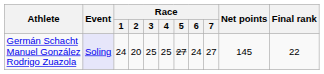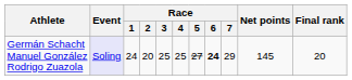 <table class="wikitable" style="font-size:90%">
 <tr>
 <th rowspan=2>Athlete</th>
 <th rowspan=2>Event</th>
 <th colspan=7>Race</th>
 <th rowspan=2>Net points</th>
 <th rowspan=2>Final rank</th>
 </tr>
 <tr style="font-size:95%">
 <th>1</th>
 <th>2</th>
 <th>3</th>
 <th>4</th>
 <th>5</th>
 <th>6</th>
 <th>7</th>
 </tr>
 <tr align=center>
 <td align=left><a href='#'>Germán Schacht</a><br><a href='#'>Manuel González</a><br><a href='#'>Rodrigo Zuazola</a></td>
 <td align=left style="background: lavender;"><a href='#'>Soling</a></td>
 <td>24</td>
 <td>20</td>
 <td>25</td>
 <td>25</td>
 <td><s>27</s></td>
-<td>24</td>
-<td>27</td>
+<td><strong>24</strong></td>
+<td>29</td>
 <td>145</td>
-<td>22</td>
+<td>20</td>
 </tr>
 </table>
